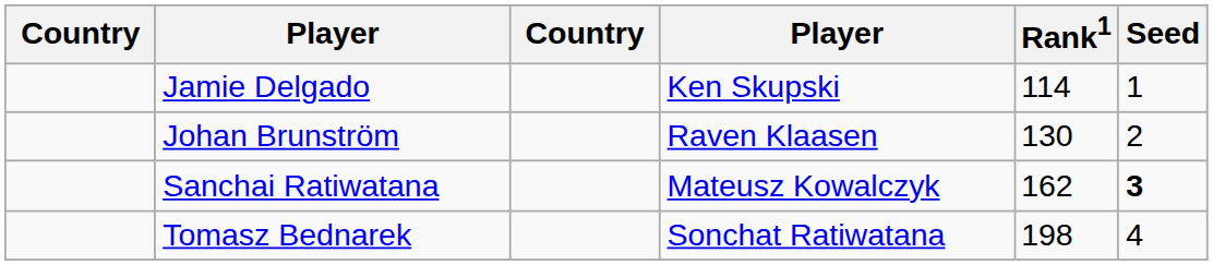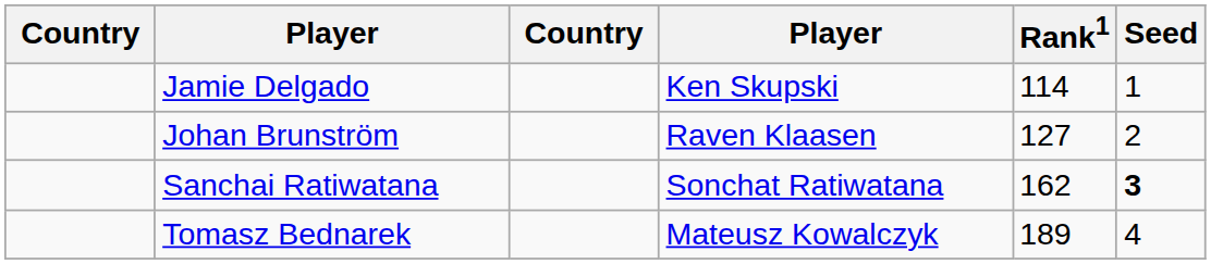 <table class="sortable wikitable">
 <tr>
 <th width="70">Country</th>
 <th width="175">Player</th>
 <th width="70">Country</th>
 <th width="175">Player</th>
 <th>Rank<sup>1</sup></th>
 <th>Seed</th>
 </tr>
 <tr>
 <td></td>
 <td><a href='#'>Jamie Delgado</a></td>
 <td></td>
 <td><a href='#'>Ken Skupski</a></td>
 <td>114</td>
 <td>1</td>
 </tr>
 <tr>
 <td></td>
 <td><a href='#'>Johan Brunström</a></td>
 <td></td>
 <td><a href='#'>Raven Klaasen</a></td>
-<td>130</td>
+<td>127</td>
 <td>2</td>
 </tr>
 <tr>
 <td></td>
 <td><a href='#'>Sanchai Ratiwatana</a></td>
 <td></td>
-<td><a href='#'>Mateusz Kowalczyk</a></td>
+<td><a href='#'>Sonchat Ratiwatana</a></td>
 <td>162</td>
 <td><strong>3</strong></td>
 </tr>
 <tr>
 <td></td>
 <td><a href='#'>Tomasz Bednarek</a></td>
 <td></td>
-<td><a href='#'>Sonchat Ratiwatana</a></td>
-<td>198</td>
+<td><a href='#'>Mateusz Kowalczyk</a></td>
+<td>189</td>
 <td>4</td>
 </tr>
 </table>
